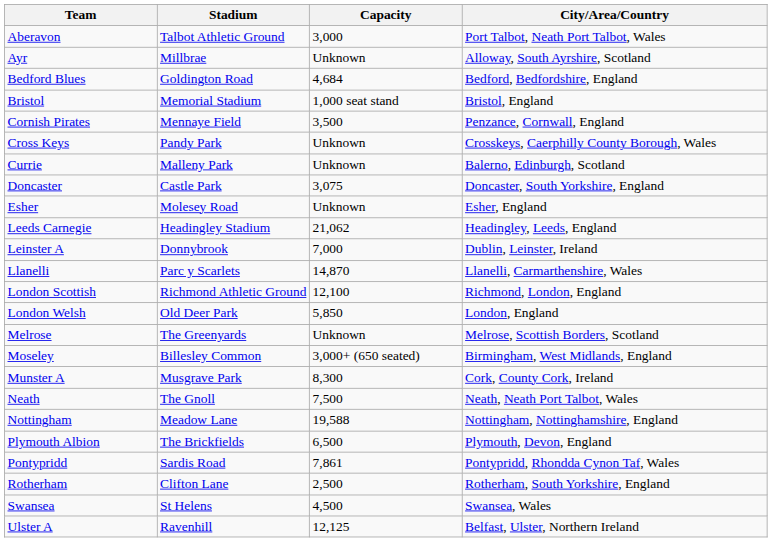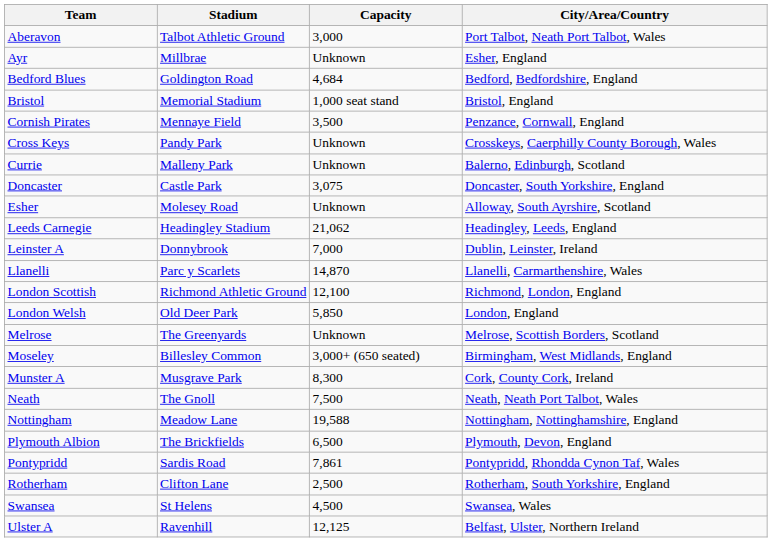 <table class="wikitable sortable">
 <tr>
 <th width=20%>Team</th>
 <th width=20%>Stadium</th>
 <th width=20%>Capacity</th>
 <th width=40%>City/Area/Country</th>
 </tr>
 <tr>
 <td> <a href='#'>Aberavon</a></td>
 <td><a href='#'>Talbot Athletic Ground</a></td>
 <td>3,000</td>
 <td><a href='#'>Port Talbot</a>, <a href='#'>Neath Port Talbot</a>, Wales</td>
 </tr>
 <tr>
 <td> <a href='#'>Ayr</a></td>
 <td><a href='#'>Millbrae</a></td>
 <td>Unknown</td>
-<td><a href='#'>Alloway</a>, <a href='#'>South Ayrshire</a>, Scotland</td>
+<td><a href='#'>Esher</a>, England</td>
 </tr>
 <tr>
 <td> <a href='#'>Bedford Blues</a></td>
 <td><a href='#'>Goldington Road</a></td>
 <td>4,684</td>
 <td><a href='#'>Bedford</a>, <a href='#'>Bedfordshire</a>, England</td>
 </tr>
 <tr>
 <td> <a href='#'>Bristol</a></td>
 <td><a href='#'>Memorial Stadium</a></td>
 <td>1,000 seat stand</td>
 <td><a href='#'>Bristol</a>, England</td>
 </tr>
 <tr>
 <td> <a href='#'>Cornish Pirates</a></td>
 <td><a href='#'>Mennaye Field</a></td>
 <td>3,500</td>
 <td><a href='#'>Penzance</a>, <a href='#'>Cornwall</a>, England</td>
 </tr>
 <tr>
 <td> <a href='#'>Cross Keys</a></td>
 <td><a href='#'>Pandy Park</a></td>
 <td>Unknown</td>
 <td><a href='#'>Crosskeys</a>, <a href='#'>Caerphilly County Borough</a>, Wales</td>
 </tr>
 <tr>
 <td> <a href='#'>Currie</a></td>
 <td><a href='#'>Malleny Park</a></td>
 <td>Unknown</td>
 <td><a href='#'>Balerno</a>, <a href='#'>Edinburgh</a>, Scotland</td>
 </tr>
 <tr>
 <td> <a href='#'>Doncaster</a></td>
 <td><a href='#'>Castle Park</a></td>
 <td>3,075</td>
 <td><a href='#'>Doncaster</a>, <a href='#'>South Yorkshire</a>, England</td>
 </tr>
 <tr>
 <td> <a href='#'>Esher</a></td>
 <td><a href='#'>Molesey Road</a></td>
 <td>Unknown</td>
-<td><a href='#'>Esher</a>, England</td>
+<td><a href='#'>Alloway</a>, <a href='#'>South Ayrshire</a>, Scotland</td>
 </tr>
 <tr>
 <td> <a href='#'>Leeds Carnegie</a></td>
 <td><a href='#'>Headingley Stadium</a></td>
 <td>21,062</td>
 <td><a href='#'>Headingley</a>, <a href='#'>Leeds</a>, England</td>
 </tr>
 <tr>
 <td> <a href='#'>Leinster A</a></td>
 <td><a href='#'>Donnybrook</a></td>
 <td>7,000</td>
 <td><a href='#'>Dublin</a>, <a href='#'>Leinster</a>, Ireland</td>
 </tr>
 <tr>
 <td> <a href='#'>Llanelli</a></td>
 <td><a href='#'>Parc y Scarlets</a></td>
 <td>14,870</td>
 <td><a href='#'>Llanelli</a>, <a href='#'>Carmarthenshire</a>, Wales</td>
 </tr>
 <tr>
 <td> <a href='#'>London Scottish</a></td>
 <td><a href='#'>Richmond Athletic Ground</a></td>
 <td>12,100</td>
 <td><a href='#'>Richmond</a>, <a href='#'>London</a>, England</td>
 </tr>
 <tr>
 <td> <a href='#'>London Welsh</a></td>
 <td><a href='#'>Old Deer Park</a></td>
 <td>5,850</td>
 <td><a href='#'>London</a>, England</td>
 </tr>
 <tr>
 <td> <a href='#'>Melrose</a></td>
 <td><a href='#'>The Greenyards</a></td>
 <td>Unknown</td>
 <td><a href='#'>Melrose</a>, <a href='#'>Scottish Borders</a>, Scotland</td>
 </tr>
 <tr>
 <td> <a href='#'>Moseley</a></td>
 <td><a href='#'>Billesley Common</a></td>
 <td>3,000+ (650 seated)</td>
 <td><a href='#'>Birmingham</a>, <a href='#'>West Midlands</a>, England</td>
 </tr>
 <tr>
 <td> <a href='#'>Munster A</a></td>
 <td><a href='#'>Musgrave Park</a></td>
 <td>8,300</td>
 <td><a href='#'>Cork</a>, <a href='#'>County Cork</a>, Ireland</td>
 </tr>
 <tr>
 <td> <a href='#'>Neath</a></td>
 <td><a href='#'>The Gnoll</a></td>
 <td>7,500</td>
 <td><a href='#'>Neath</a>, <a href='#'>Neath Port Talbot</a>, Wales</td>
 </tr>
 <tr>
 <td> <a href='#'>Nottingham</a></td>
 <td><a href='#'>Meadow Lane</a></td>
 <td>19,588</td>
 <td><a href='#'>Nottingham</a>, <a href='#'>Nottinghamshire</a>, England</td>
 </tr>
 <tr>
 <td> <a href='#'>Plymouth Albion</a></td>
 <td><a href='#'>The Brickfields</a></td>
 <td>6,500</td>
 <td><a href='#'>Plymouth</a>, <a href='#'>Devon</a>, England</td>
 </tr>
 <tr>
 <td> <a href='#'>Pontypridd</a></td>
 <td><a href='#'>Sardis Road</a></td>
 <td>7,861</td>
 <td><a href='#'>Pontypridd</a>, <a href='#'>Rhondda Cynon Taf</a>, Wales</td>
 </tr>
 <tr>
 <td> <a href='#'>Rotherham</a></td>
 <td><a href='#'>Clifton Lane</a></td>
 <td>2,500</td>
 <td><a href='#'>Rotherham</a>, <a href='#'>South Yorkshire</a>, England</td>
 </tr>
 <tr>
 <td> <a href='#'>Swansea</a></td>
 <td><a href='#'>St Helens</a></td>
 <td>4,500</td>
 <td><a href='#'>Swansea</a>, Wales</td>
 </tr>
 <tr>
 <td> <a href='#'>Ulster A</a></td>
 <td><a href='#'>Ravenhill</a></td>
 <td>12,125</td>
 <td><a href='#'>Belfast</a>, <a href='#'>Ulster</a>, Northern Ireland</td>
 </tr>
 </table>
